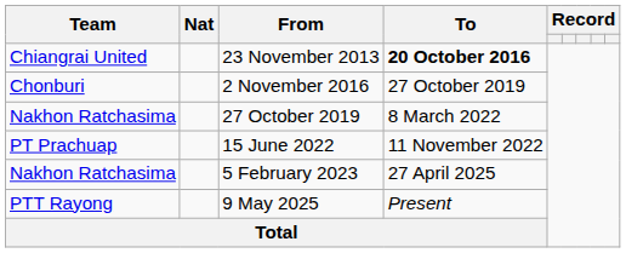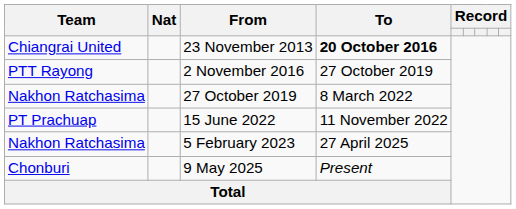 <table class="wikitable" style="text-align: center">
 <tr>
 <th rowspan=2>Team</th>
 <th rowspan=2>Nat</th>
 <th rowspan=2>From</th>
 <th rowspan=2>To</th>
 <th colspan=5>Record</th>
 </tr>
 <tr>
 <th></th>
 <th></th>
 <th></th>
 <th></th>
 <th></th>
 </tr>
 <tr>
 <td align=left><a href='#'>Chiangrai United</a></td>
 <td></td>
 <td align=left>23 November 2013</td>
 <td align=left><strong>20 October 2016<br></strong></td>
 </tr>
 <tr>
-<td align=left><a href='#'>Chonburi</a></td>
+<td align=left><a href='#'>PTT Rayong</a></td>
 <td></td>
 <td align=left>2 November 2016</td>
 <td align=left>27 October 2019<br></td>
 </tr>
 <tr>
 <td align=left><a href='#'>Nakhon Ratchasima</a></td>
 <td></td>
 <td align=left>27 October 2019</td>
 <td align=left>8 March 2022<br></td>
 </tr>
 <tr>
 <td align=left><a href='#'>PT Prachuap</a></td>
 <td></td>
 <td align=left>15 June 2022</td>
 <td align=left>11 November 2022<br></td>
 </tr>
 <tr>
 <td align=left><a href='#'>Nakhon Ratchasima</a></td>
 <td></td>
 <td align=left>5 February 2023</td>
 <td align=left>27 April 2025<br></td>
 </tr>
 <tr>
-<td align=left><a href='#'>PTT Rayong</a></td>
+<td align=left><a href='#'>Chonburi</a></td>
 <td></td>
 <td align=left>9 May 2025</td>
 <td align=left><em>Present</em><br></td>
 </tr>
 <tr>
 <th colspan="4">Total<br></th>
 </tr>
 </table>
